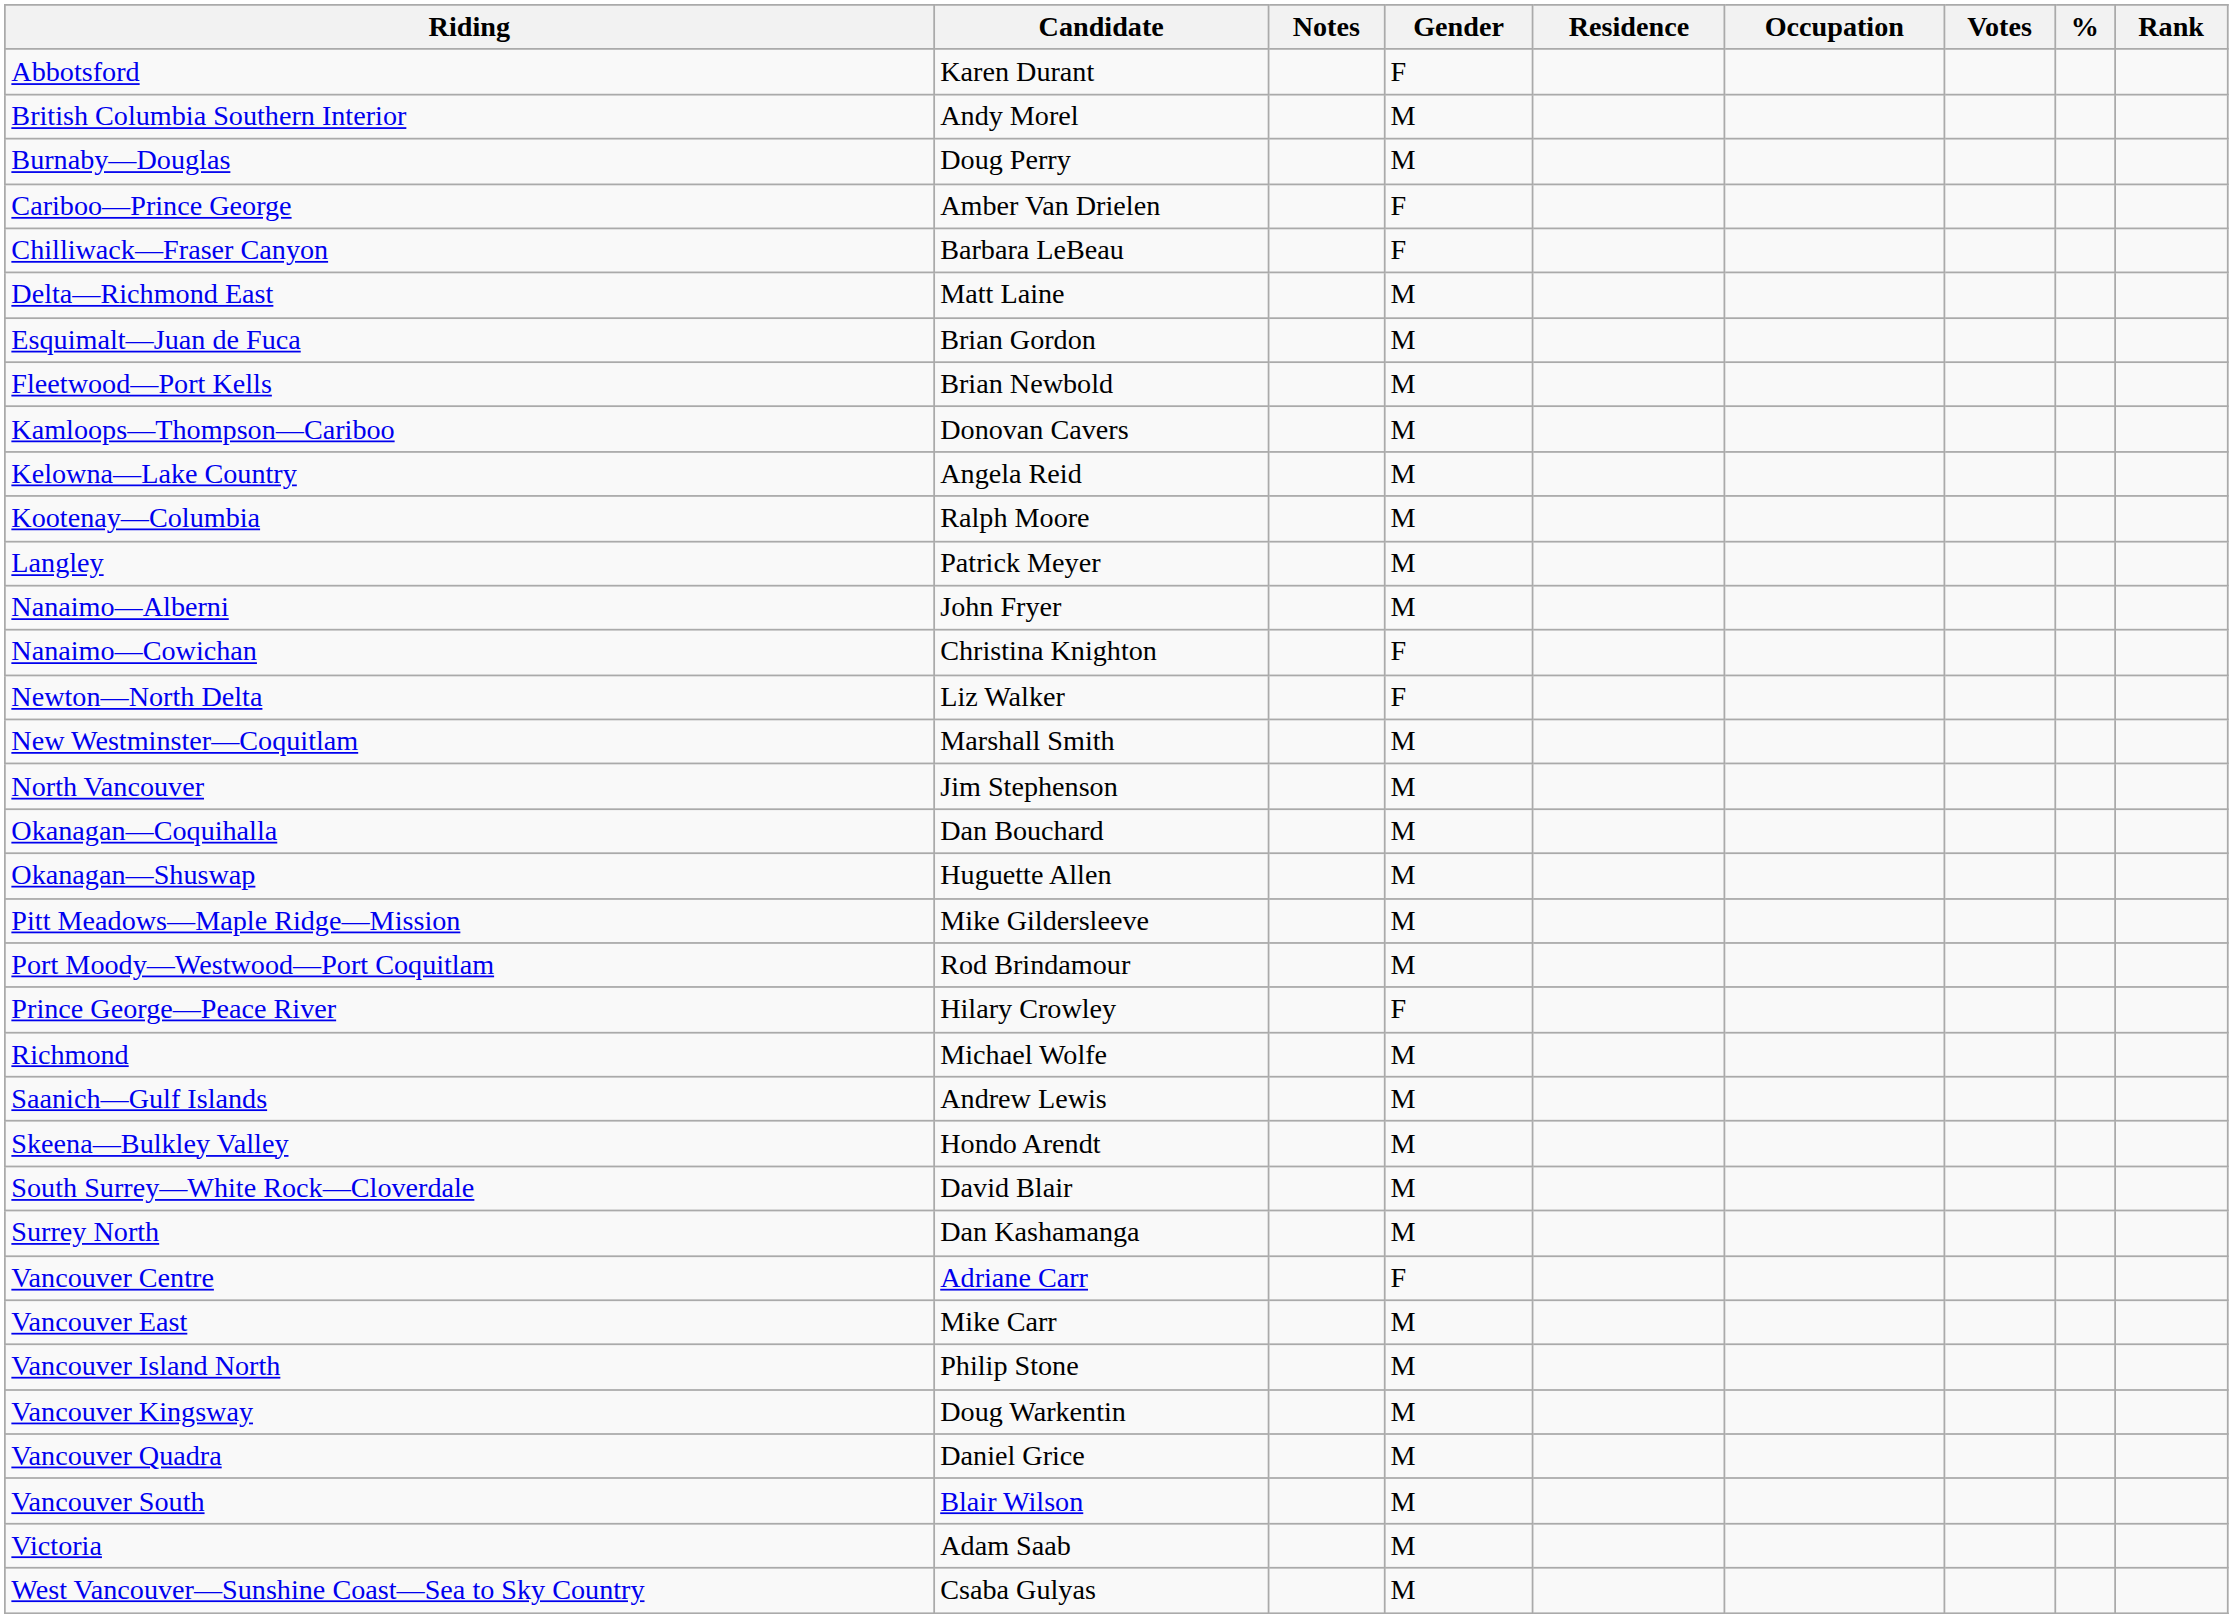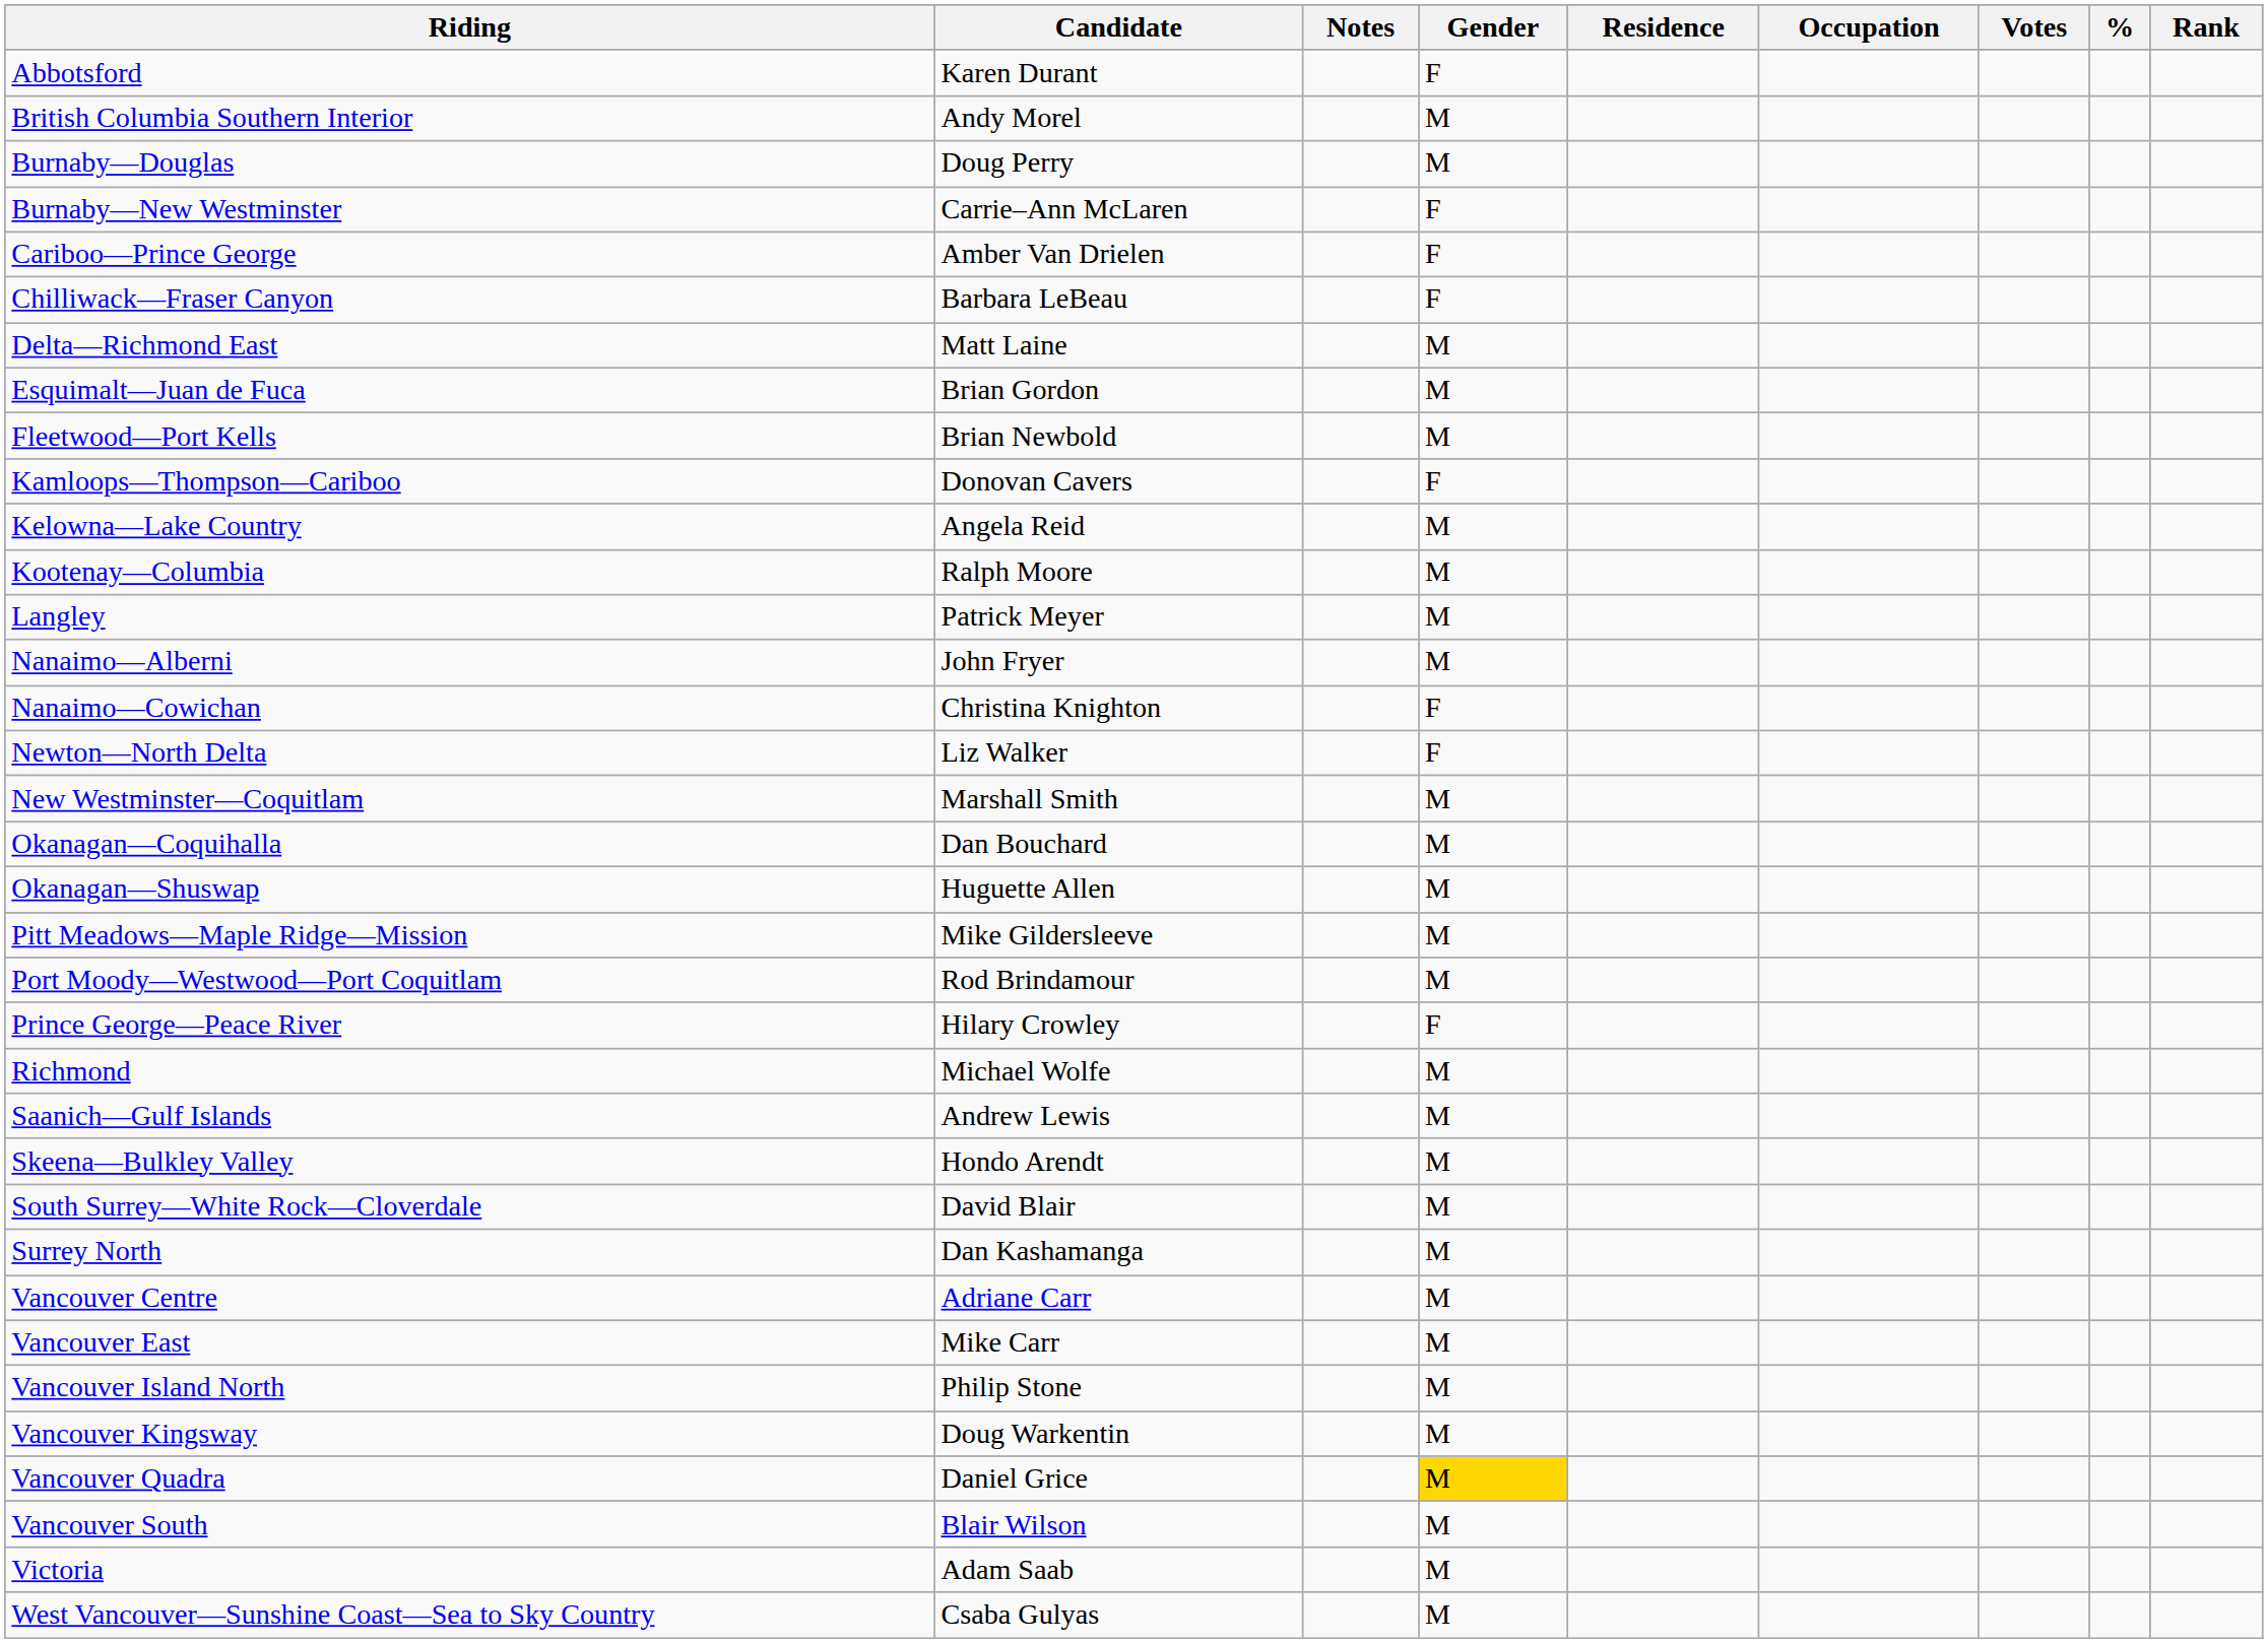 <table class="wikitable sortable" width="100%">
 <tr>
 <th>Riding</th>
 <th>Candidate</th>
 <th>Notes</th>
 <th>Gender</th>
 <th>Residence</th>
 <th>Occupation</th>
 <th>Votes</th>
 <th>%</th>
 <th>Rank</th>
 </tr>
 <tr>
 <td><a href='#'>Abbotsford</a></td>
 <td>Karen Durant</td>
 <td></td>
 <td>F</td>
 <td></td>
 <td></td>
 <td></td>
 <td></td>
 <td></td>
 </tr>
 <tr>
 <td><a href='#'>British Columbia Southern Interior</a></td>
 <td>Andy Morel</td>
 <td></td>
 <td>M</td>
 <td></td>
 <td></td>
 <td></td>
 <td></td>
 <td></td>
 </tr>
 <tr>
 <td><a href='#'>Burnaby—Douglas</a></td>
 <td>Doug Perry</td>
 <td></td>
 <td>M</td>
+<td></td>
+<td></td>
+<td></td>
+<td></td>
+<td></td>
+</tr>
+<tr>
+<td><a href='#'>Burnaby—New Westminster</a></td>
+<td>Carrie–Ann McLaren</td>
+<td></td>
+<td>F</td>
 <td></td>
 <td></td>
 <td></td>
 <td></td>
 <td></td>
 </tr>
 <tr>
 <td><a href='#'>Cariboo—Prince George</a></td>
 <td>Amber Van Drielen</td>
 <td></td>
 <td>F</td>
 <td></td>
 <td></td>
 <td></td>
 <td></td>
 <td></td>
 </tr>
 <tr>
 <td><a href='#'>Chilliwack—Fraser Canyon</a></td>
 <td>Barbara LeBeau</td>
 <td></td>
 <td>F</td>
 <td></td>
 <td></td>
 <td></td>
 <td></td>
 <td></td>
 </tr>
 <tr>
 <td><a href='#'>Delta—Richmond East</a></td>
 <td>Matt Laine</td>
 <td></td>
 <td>M</td>
 <td></td>
 <td></td>
 <td></td>
 <td></td>
 <td></td>
 </tr>
 <tr>
 <td><a href='#'>Esquimalt—Juan de Fuca</a></td>
 <td>Brian Gordon</td>
 <td></td>
 <td>M</td>
 <td></td>
 <td></td>
 <td></td>
 <td></td>
 <td></td>
 </tr>
 <tr>
 <td><a href='#'>Fleetwood—Port Kells</a></td>
 <td>Brian Newbold</td>
 <td></td>
 <td>M</td>
 <td></td>
 <td></td>
 <td></td>
 <td></td>
 <td></td>
 </tr>
 <tr>
 <td><a href='#'>Kamloops—Thompson—Cariboo</a></td>
 <td>Donovan Cavers</td>
 <td></td>
-<td>M</td>
+<td>F</td>
 <td></td>
 <td></td>
 <td></td>
 <td></td>
 <td></td>
 </tr>
 <tr>
 <td><a href='#'>Kelowna—Lake Country</a></td>
 <td>Angela Reid</td>
 <td></td>
 <td>M</td>
 <td></td>
 <td></td>
 <td></td>
 <td></td>
 <td></td>
 </tr>
 <tr>
 <td><a href='#'>Kootenay—Columbia</a></td>
 <td>Ralph Moore</td>
 <td></td>
 <td>M</td>
 <td></td>
 <td></td>
 <td></td>
 <td></td>
 <td></td>
 </tr>
 <tr>
 <td><a href='#'>Langley</a></td>
 <td>Patrick Meyer</td>
 <td></td>
 <td>M</td>
 <td></td>
 <td></td>
 <td></td>
 <td></td>
 <td></td>
 </tr>
 <tr>
 <td><a href='#'>Nanaimo—Alberni</a></td>
 <td>John Fryer</td>
 <td></td>
 <td>M</td>
 <td></td>
 <td></td>
 <td></td>
 <td></td>
 <td></td>
 </tr>
 <tr>
 <td><a href='#'>Nanaimo—Cowichan</a></td>
 <td>Christina Knighton</td>
 <td></td>
 <td>F</td>
 <td></td>
 <td></td>
 <td></td>
 <td></td>
 <td></td>
 </tr>
 <tr>
 <td><a href='#'>Newton—North Delta</a></td>
 <td>Liz Walker</td>
 <td></td>
 <td>F</td>
 <td></td>
 <td></td>
 <td></td>
 <td></td>
 <td></td>
 </tr>
 <tr>
 <td><a href='#'>New Westminster—Coquitlam</a></td>
 <td>Marshall Smith</td>
-<td></td>
-<td>M</td>
-<td></td>
-<td></td>
-<td></td>
-<td></td>
-<td></td>
-</tr>
-<tr>
-<td><a href='#'>North Vancouver</a></td>
-<td>Jim Stephenson</td>
 <td></td>
 <td>M</td>
 <td></td>
 <td></td>
 <td></td>
 <td></td>
 <td></td>
 </tr>
 <tr>
 <td><a href='#'>Okanagan—Coquihalla</a></td>
 <td>Dan Bouchard</td>
 <td></td>
 <td>M</td>
 <td></td>
 <td></td>
 <td></td>
 <td></td>
 <td></td>
 </tr>
 <tr>
 <td><a href='#'>Okanagan—Shuswap</a></td>
 <td>Huguette Allen</td>
 <td></td>
 <td>M</td>
 <td></td>
 <td></td>
 <td></td>
 <td></td>
 <td></td>
 </tr>
 <tr>
 <td><a href='#'>Pitt Meadows—Maple Ridge—Mission</a></td>
 <td>Mike Gildersleeve</td>
 <td></td>
 <td>M</td>
 <td></td>
 <td></td>
 <td></td>
 <td></td>
 <td></td>
 </tr>
 <tr>
 <td><a href='#'>Port Moody—Westwood—Port Coquitlam</a></td>
 <td>Rod Brindamour</td>
 <td></td>
 <td>M</td>
 <td></td>
 <td></td>
 <td></td>
 <td></td>
 <td></td>
 </tr>
 <tr>
 <td><a href='#'>Prince George—Peace River</a></td>
 <td>Hilary Crowley</td>
 <td></td>
 <td>F</td>
 <td></td>
 <td></td>
 <td></td>
 <td></td>
 <td></td>
 </tr>
 <tr>
 <td><a href='#'>Richmond</a></td>
 <td>Michael Wolfe</td>
 <td></td>
 <td>M</td>
 <td></td>
 <td></td>
 <td></td>
 <td></td>
 <td></td>
 </tr>
 <tr>
 <td><a href='#'>Saanich—Gulf Islands</a></td>
 <td>Andrew Lewis</td>
 <td></td>
 <td>M</td>
 <td></td>
 <td></td>
 <td></td>
 <td></td>
 <td></td>
 </tr>
 <tr>
 <td><a href='#'>Skeena—Bulkley Valley</a></td>
 <td>Hondo Arendt</td>
 <td></td>
 <td>M</td>
 <td></td>
 <td></td>
 <td></td>
 <td></td>
 <td></td>
 </tr>
 <tr>
 <td><a href='#'>South Surrey—White Rock—Cloverdale</a></td>
 <td>David Blair</td>
 <td></td>
 <td>M</td>
 <td></td>
 <td></td>
 <td></td>
 <td></td>
 <td></td>
 </tr>
 <tr>
 <td><a href='#'>Surrey North</a></td>
 <td>Dan Kashamanga</td>
 <td></td>
 <td>M</td>
 <td></td>
 <td></td>
 <td></td>
 <td></td>
 <td></td>
 </tr>
 <tr>
 <td><a href='#'>Vancouver Centre</a></td>
 <td><a href='#'>Adriane Carr</a></td>
 <td></td>
-<td>F</td>
+<td>M</td>
 <td></td>
 <td></td>
 <td></td>
 <td></td>
 <td></td>
 </tr>
 <tr>
 <td><a href='#'>Vancouver East</a></td>
 <td>Mike Carr</td>
 <td></td>
 <td>M</td>
 <td></td>
 <td></td>
 <td></td>
 <td></td>
 <td></td>
 </tr>
 <tr>
 <td><a href='#'>Vancouver Island North</a></td>
 <td>Philip Stone</td>
 <td></td>
 <td>M</td>
 <td></td>
 <td></td>
 <td></td>
 <td></td>
 <td></td>
 </tr>
 <tr>
 <td><a href='#'>Vancouver Kingsway</a></td>
 <td>Doug Warkentin</td>
 <td></td>
 <td>M</td>
 <td></td>
 <td></td>
 <td></td>
 <td></td>
 <td></td>
 </tr>
 <tr>
 <td><a href='#'>Vancouver Quadra</a></td>
 <td>Daniel Grice</td>
 <td></td>
-<td>M</td>
+<td style="background: gold;">M</td>
 <td></td>
 <td></td>
 <td></td>
 <td></td>
 <td></td>
 </tr>
 <tr>
 <td><a href='#'>Vancouver South</a></td>
 <td><a href='#'>Blair Wilson</a></td>
 <td></td>
 <td>M</td>
 <td></td>
 <td></td>
 <td></td>
 <td></td>
 <td></td>
 </tr>
 <tr>
 <td><a href='#'>Victoria</a></td>
 <td>Adam Saab</td>
 <td></td>
 <td>M</td>
 <td></td>
 <td></td>
 <td></td>
 <td></td>
 <td></td>
 </tr>
 <tr>
 <td><a href='#'>West Vancouver—Sunshine Coast—Sea to Sky Country</a></td>
 <td>Csaba Gulyas</td>
 <td></td>
 <td>M</td>
 <td></td>
 <td></td>
 <td></td>
 <td></td>
 <td></td>
 </tr>
 <tr>
 </tr>
 </table>
